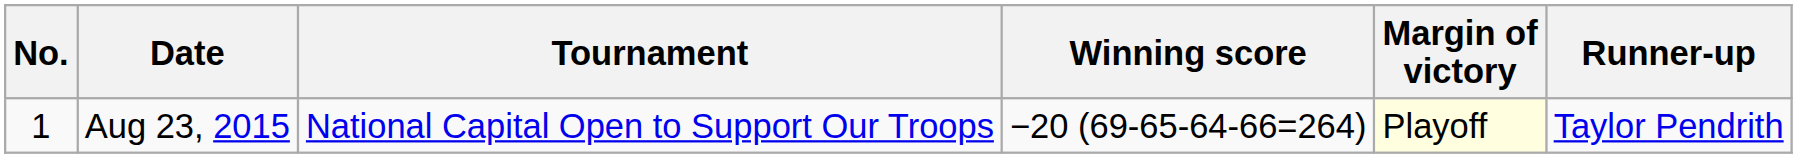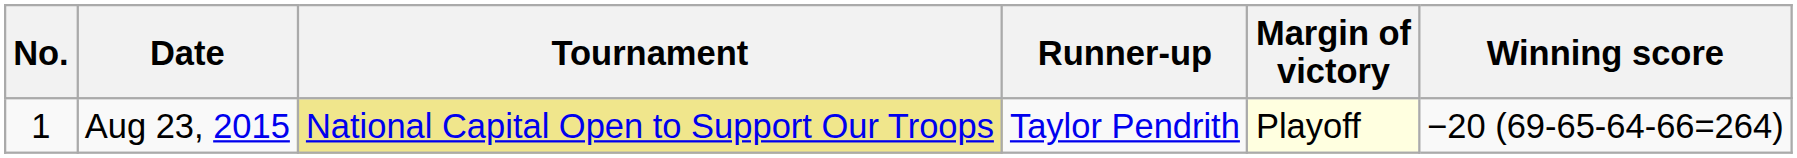 <table class="wikitable" style="font-size:95%;">
 <tr>
 <th>No.</th>
 <th>Date</th>
 <th>Tournament</th>
+<th>Runner-up</th>
+<th>Margin of<br>victory</th>
 <th>Winning score</th>
-<th>Margin of<br>victory</th>
-<th>Runner-up</th>
 </tr>
 <tr>
 <td align=center>1</td>
 <td align=right>Aug 23, <a href='#'>2015</a></td>
-<td><a href='#'>National Capital Open to Support Our Troops</a></td>
+<td style="background: khaki;"><a href='#'>National Capital Open to Support Our Troops</a></td>
+<td> <a href='#'>Taylor Pendrith</a></td>
+<td style="background: lightyellow;">Playoff</td>
 <td>−20 (69-65-64-66=264)</td>
-<td style="background: lightyellow;">Playoff</td>
-<td> <a href='#'>Taylor Pendrith</a></td>
 </tr>
 </table>
